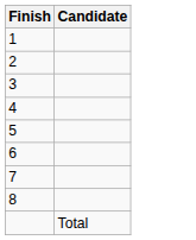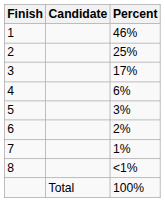 <table class="wikitable sortable">
 <tr>
 <th>Finish</th>
 <th>Candidate</th>
+<th>Percent</th>
 </tr>
 <tr>
 <td>1</td>
 <td></td>
+<td>46%</td>
 </tr>
 <tr>
 <td>2</td>
 <td></td>
+<td>25%</td>
 </tr>
 <tr>
 <td>3</td>
 <td></td>
+<td>17%</td>
 </tr>
 <tr>
 <td>4</td>
 <td></td>
+<td>6%</td>
 </tr>
 <tr>
 <td>5</td>
 <td></td>
+<td>3%</td>
 </tr>
 <tr>
 <td>6</td>
 <td></td>
+<td>2%</td>
 </tr>
 <tr>
 <td>7</td>
 <td></td>
+<td>1%</td>
 </tr>
 <tr>
 <td>8</td>
 <td></td>
+<td><1%</td>
 </tr>
 <tr>
 <td></td>
 <td>Total</td>
+<td>100%</td>
 </tr>
 </table>
